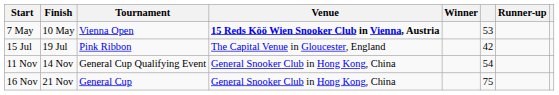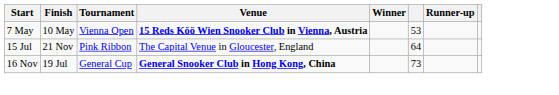 <table class="wikitable" style="font-size: 90%">
 <tr>
 <th>Start</th>
 <th>Finish</th>
 <th>Tournament</th>
 <th>Venue</th>
 <th>Winner</th>
 <th></th>
 <th>Runner-up</th>
 <th></th>
 </tr>
 <tr>
 <td>7 May</td>
 <td>10 May</td>
 <td><a href='#'>Vienna Open</a></td>
 <td><strong><a href='#'>15 Reds Köö Wien Snooker Club</a> in <a href='#'>Vienna</a>, Austria</strong></td>
 <td></td>
 <td style="text-align:center;">53</td>
 <td></td>
 <td style="text-align:center;"></td>
 </tr>
 <tr>
 <td>15 Jul</td>
-<td>19 Jul</td>
+<td>21 Nov</td>
 <td><a href='#'>Pink Ribbon</a></td>
 <td><a href='#'>The Capital Venue</a> in <a href='#'>Gloucester</a>, England</td>
 <td></td>
-<td style="text-align:center;">42</td>
-<td></td>
-<td style="text-align:center;"></td>
-</tr>
-<tr>
-<td>11 Nov</td>
-<td>14 Nov</td>
-<td>General Cup Qualifying Event</td>
-<td><a href='#'>General Snooker Club</a> in <a href='#'>Hong Kong</a>, China</td>
-<td></td>
-<td style="text-align:center;">54</td>
+<td style="text-align:center;">64</td>
 <td></td>
 <td style="text-align:center;"></td>
 </tr>
 <tr>
 <td>16 Nov</td>
-<td>21 Nov</td>
+<td>19 Jul</td>
 <td><a href='#'>General Cup</a></td>
-<td><a href='#'>General Snooker Club</a> in <a href='#'>Hong Kong</a>, China</td>
+<td><strong><a href='#'>General Snooker Club</a> in <a href='#'>Hong Kong</a>, China</strong></td>
 <td></td>
-<td style="text-align:center;">75</td>
+<td style="text-align:center;">73</td>
 <td></td>
 <td style="text-align:center;"></td>
 </tr>
 </table>
